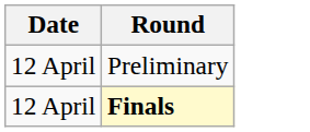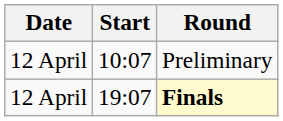 <table class=wikitable>
 <tr>
 <th>Date</th>
+<th>Start</th>
 <th>Round</th>
 </tr>
 <tr>
 <td>12 April</td>
+<td>10:07</td>
 <td>Preliminary</td>
 </tr>
 <tr>
 <td>12 April</td>
+<td>19:07</td>
 <td style=background:lemonchiffon><strong>Finals</strong></td>
 </tr>
 </table>
